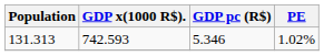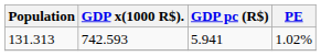 <table class="wikitable" border="1">
 <tr>
 <th>Population </th>
 <th><a href='#'>GDP</a> x(1000 R$).</th>
 <th><a href='#'>GDP pc</a> (R$)</th>
 <th><a href='#'>PE</a></th>
 </tr>
 <tr>
 <td>131.313</td>
 <td>742.593</td>
-<td>5.346</td>
+<td>5.941</td>
 <td>1.02%</td>
 </tr>
 <tr>
 </tr>
 </table>
